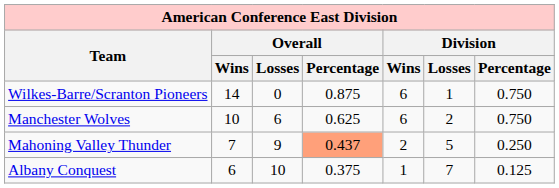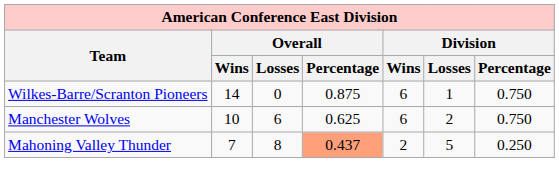 <table class="wikitable" style="font-size:95%;">
 <tr>
 <th colspan="7" style="background-color: #FFCCCC;" align="center" valign="middle">American Conference East Division</th>
 </tr>
 <tr>
 <th rowspan="2" align="center">Team</th>
 <th colspan="3" align="center">Overall</th>
 <th colspan="3" align="center">Division</th>
 </tr>
 <tr>
 <th>Wins</th>
 <th>Losses</th>
 <th>Percentage</th>
 <th>Wins</th>
 <th>Losses</th>
 <th>Percentage</th>
 </tr>
 <tr>
 <td><a href='#'>Wilkes-Barre/Scranton Pioneers</a></td>
 <td align="center">14</td>
 <td align="center">0</td>
 <td align="center">0.875</td>
 <td align="center">6</td>
 <td align="center">1</td>
 <td align="center">0.750</td>
 </tr>
 <tr>
 <td><a href='#'>Manchester Wolves</a></td>
 <td align="center">10</td>
 <td align="center">6</td>
 <td align="center">0.625</td>
 <td align="center">6</td>
 <td align="center">2</td>
 <td align="center">0.750</td>
 </tr>
 <tr>
 <td><a href='#'>Mahoning Valley Thunder</a></td>
 <td align="center">7</td>
-<td align="center">9</td>
+<td align="center">8</td>
 <td align="center" style="background: lightsalmon;">0.437</td>
 <td align="center">2</td>
 <td align="center">5</td>
 <td align="center">0.250</td>
 </tr>
-<tr>
-<td><a href='#'>Albany Conquest</a></td>
-<td align="center">6</td>
-<td align="center">10</td>
-<td align="center">0.375</td>
-<td align="center">1</td>
-<td align="center">7</td>
-<td align="center">0.125</td>
-</tr>
 </table>
